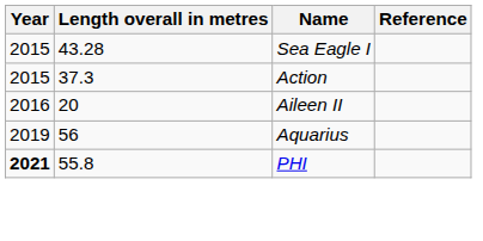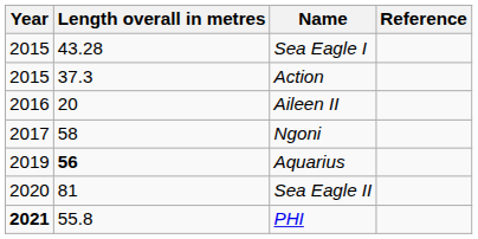 <table class="wikitable sortable">
 <tr>
 <th>Year</th>
 <th>Length overall in metres</th>
 <th>Name</th>
 <th>Reference</th>
 </tr>
 <tr>
 <td>2015</td>
 <td>43.28</td>
 <td><em>Sea Eagle I</em></td>
 <td></td>
 </tr>
 <tr>
 <td>2015</td>
 <td>37.3</td>
 <td><em>Action</em></td>
 <td></td>
 </tr>
 <tr>
 <td>2016</td>
 <td>20</td>
 <td><em>Aileen II</em></td>
 <td></td>
 </tr>
 <tr>
+<td>2017</td>
+<td>58</td>
+<td><em>Ngoni</em></td>
+<td></td>
+</tr>
+<tr>
 <td>2019</td>
-<td>56</td>
+<td><strong>56</strong></td>
 <td><em>Aquarius</em></td>
+<td></td>
+</tr>
+<tr>
+<td>2020</td>
+<td>81</td>
+<td><em>Sea Eagle II</em></td>
 <td></td>
 </tr>
 <tr>
 <td><strong>2021</strong></td>
 <td>55.8</td>
 <td><em><a href='#'>PHI</a></em></td>
 <td></td>
 </tr>
 </table>
